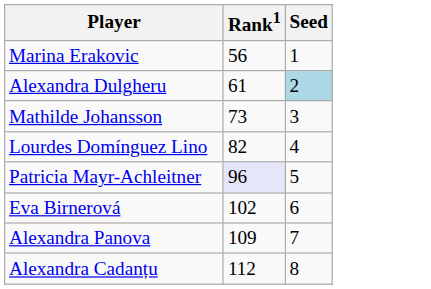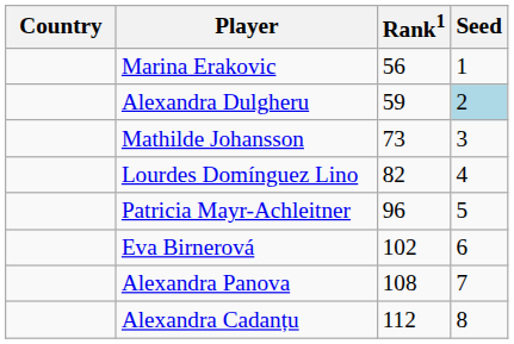 <table class="sortable wikitable">
 <tr>
+<th width="70">Country</th>
 <th width="175">Player</th>
 <th>Rank<sup>1</sup></th>
 <th>Seed</th>
 </tr>
 <tr>
+<td></td>
 <td><a href='#'>Marina Erakovic</a></td>
 <td>56</td>
 <td>1</td>
 </tr>
 <tr>
+<td></td>
 <td><a href='#'>Alexandra Dulgheru</a></td>
-<td>61</td>
+<td>59</td>
 <td style="background: lightblue;">2</td>
 </tr>
 <tr>
+<td></td>
 <td><a href='#'>Mathilde Johansson</a></td>
 <td>73</td>
 <td>3</td>
 </tr>
 <tr>
+<td></td>
 <td><a href='#'>Lourdes Domínguez Lino</a></td>
 <td>82</td>
 <td>4</td>
 </tr>
 <tr>
+<td></td>
 <td><a href='#'>Patricia Mayr-Achleitner</a></td>
-<td style="background: lavender;">96</td>
+<td>96</td>
 <td>5</td>
 </tr>
 <tr>
+<td></td>
 <td><a href='#'>Eva Birnerová</a></td>
 <td>102</td>
 <td>6</td>
 </tr>
 <tr>
+<td></td>
 <td><a href='#'>Alexandra Panova</a></td>
-<td>109</td>
+<td>108</td>
 <td>7</td>
 </tr>
 <tr>
+<td></td>
 <td><a href='#'>Alexandra Cadanțu</a></td>
 <td>112</td>
 <td>8</td>
 </tr>
 </table>
